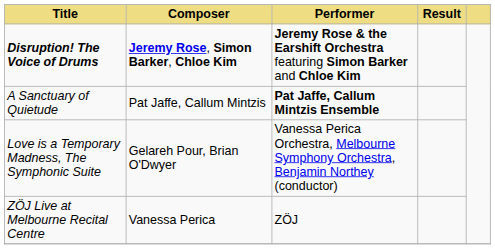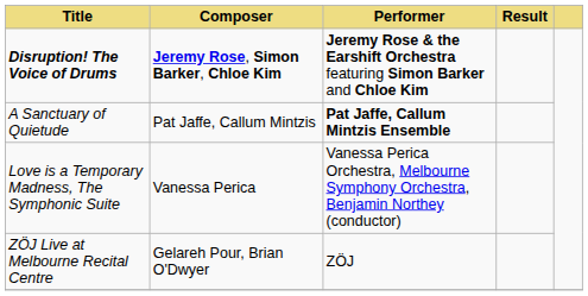 <table class="wikitable" width=100%>
 <tr>
 <th style="width:25%;background:#EEDD82;">Title</th>
 <th style="width:30%;background:#EEDD82;">Composer</th>
 <th style="width:30%;background:#EEDD82;">Performer</th>
 <th style="width:10%;background:#EEDD82;">Result</th>
 <th style="width:5%;background:#EEDD82;"></th>
 </tr>
 <tr>
 <td><strong><em>Disruption! The Voice of Drums</em></strong></td>
 <td><strong><a href='#'>Jeremy Rose</a></strong>, <strong>Simon Barker</strong>, <strong>Chloe Kim</strong></td>
 <td><strong>Jeremy Rose & the Earshift Orchestra</strong> featuring <strong>Simon Barker</strong> and <strong>Chloe Kim</strong></td>
 <td></td>
 <td rowspan="4"></td>
 </tr>
 <tr>
 <td><em>A Sanctuary of Quietude</em></td>
 <td>Pat Jaffe, Callum Mintzis</td>
 <td><strong>Pat Jaffe, Callum Mintzis Ensemble</strong></td>
 <td></td>
 </tr>
 <tr>
 <td><em>Love is a Temporary Madness, The Symphonic Suite</em></td>
-<td>Gelareh Pour, Brian O'Dwyer</td>
+<td>Vanessa Perica</td>
 <td>Vanessa Perica Orchestra, <a href='#'>Melbourne Symphony Orchestra</a>, <a href='#'>Benjamin Northey</a> (conductor)</td>
 <td></td>
 </tr>
 <tr>
 <td><em>ZÖJ Live at Melbourne Recital Centre</em></td>
-<td>Vanessa Perica</td>
+<td>Gelareh Pour, Brian O'Dwyer</td>
 <td>ZÖJ</td>
 <td></td>
 </tr>
 <tr>
 </tr>
 </table>
